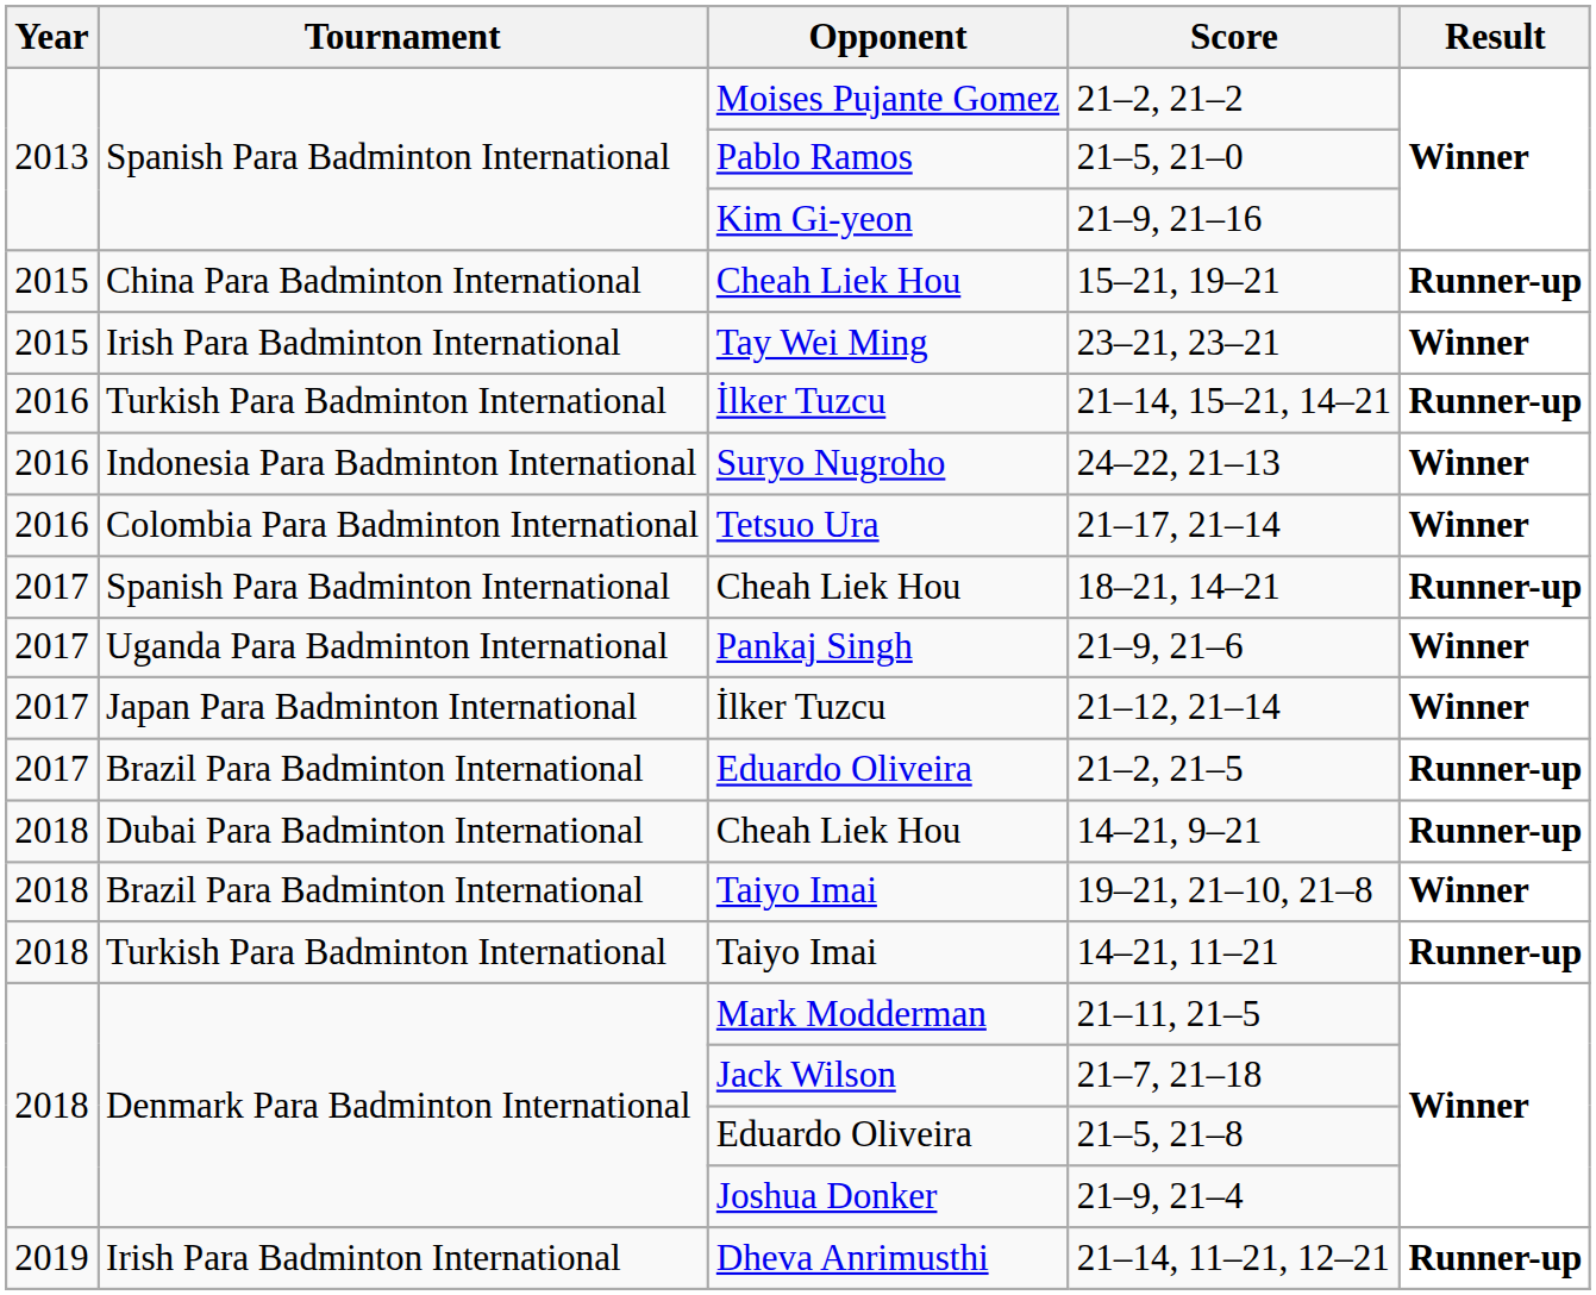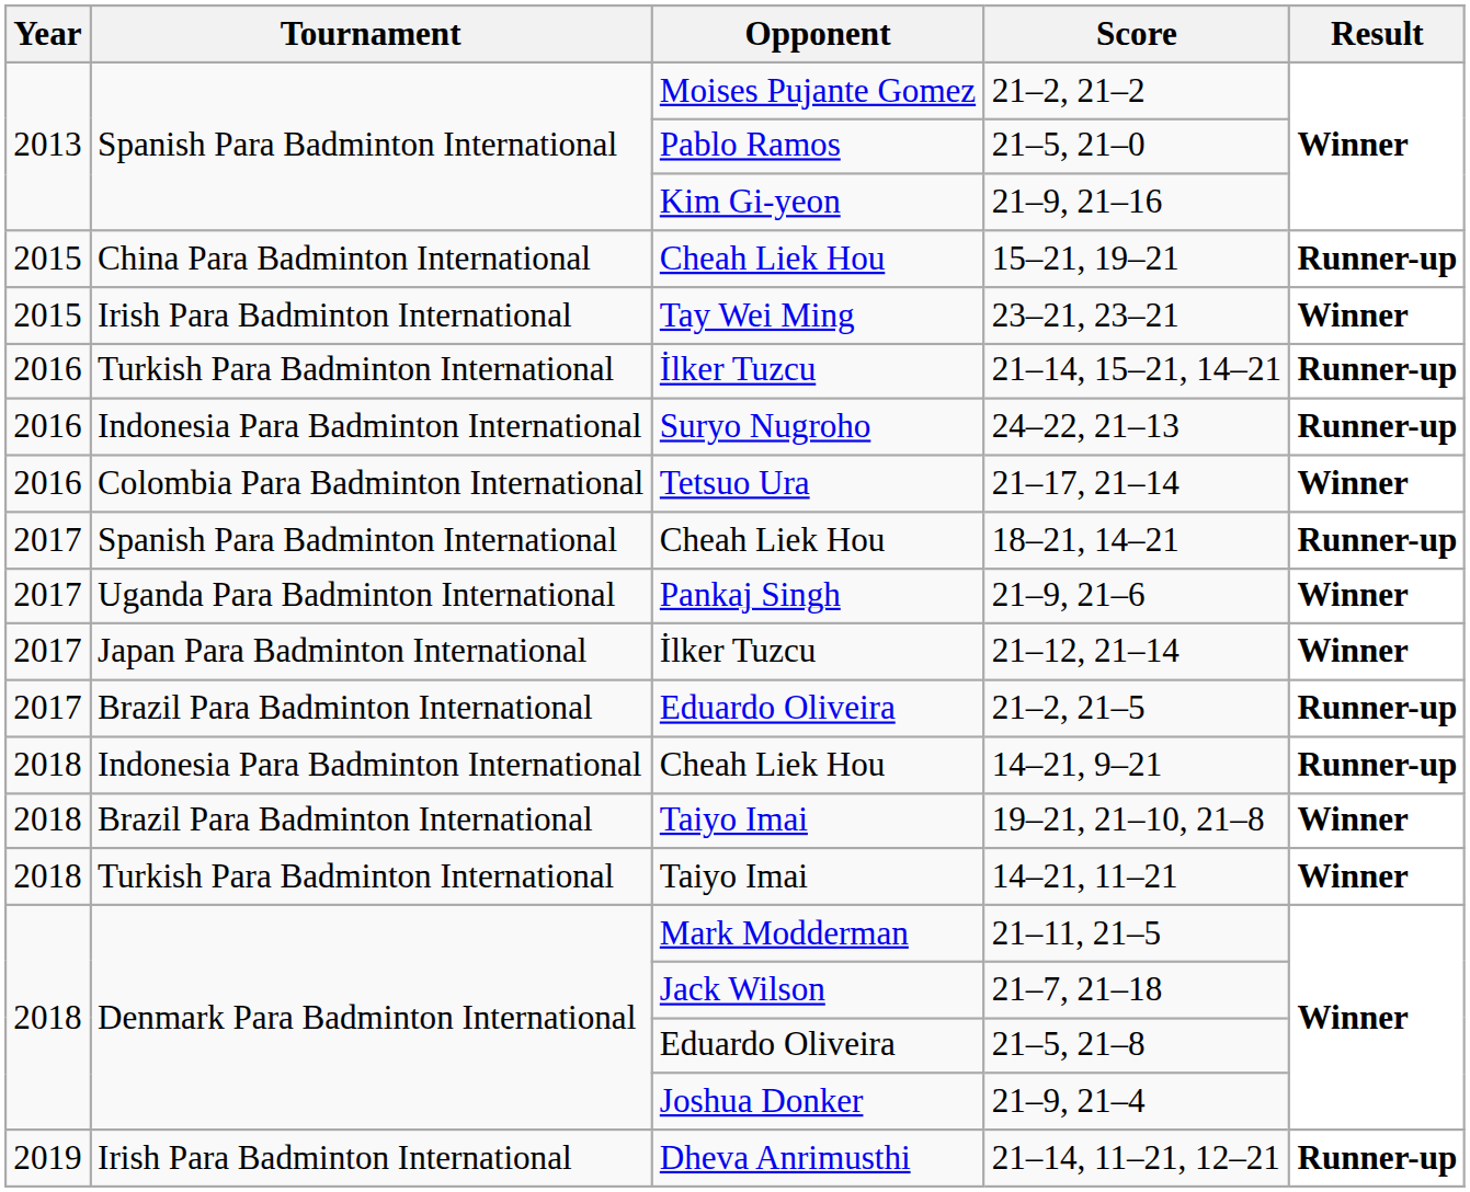 <table class="sortable wikitable" style="font-size: 90%;">
 <tr>
 <th>Year</th>
 <th>Tournament</th>
 <th>Opponent</th>
 <th>Score</th>
 <th>Result</th>
 </tr>
 <tr>
 <td rowspan="3" align="center">2013</td>
 <td rowspan="3" align="left">Spanish Para Badminton International</td>
 <td align="left"> <a href='#'>Moises Pujante Gomez</a></td>
 <td align="left">21–2, 21–2</td>
 <td rowspan="3" style="text-align:left; background:white"> <strong>Winner</strong></td>
 </tr>
 <tr>
 <td align="left"> <a href='#'>Pablo Ramos</a></td>
 <td align="left">21–5, 21–0</td>
 </tr>
 <tr>
 <td align="left"> <a href='#'>Kim Gi-yeon</a></td>
 <td align="left">21–9, 21–16</td>
 </tr>
 <tr>
 <td align="center">2015</td>
 <td align="left">China Para Badminton International</td>
 <td align="left"> <a href='#'>Cheah Liek Hou</a></td>
 <td align="left">15–21, 19–21</td>
 <td style="text-align:left; background:white"> <strong>Runner-up</strong></td>
 </tr>
 <tr>
 <td align="center">2015</td>
 <td align="left">Irish Para Badminton International</td>
 <td align="left"> <a href='#'>Tay Wei Ming</a></td>
 <td align="left">23–21, 23–21</td>
 <td style="text-align:left; background:white"> <strong>Winner</strong></td>
 </tr>
 <tr>
 <td align="center">2016</td>
 <td align="left">Turkish Para Badminton International</td>
 <td align="left"> <a href='#'>İlker Tuzcu</a></td>
 <td align="left">21–14, 15–21, 14–21</td>
 <td style="text-align:left; background:white"> <strong>Runner-up</strong></td>
 </tr>
 <tr>
 <td align="center">2016</td>
 <td align="left">Indonesia Para Badminton International</td>
 <td align="left"> <a href='#'>Suryo Nugroho</a></td>
 <td align="left">24–22, 21–13</td>
-<td style="text-align:left; background:white"> <strong>Winner</strong></td>
+<td style="text-align:left; background:white"> <strong>Runner-up</strong></td>
 </tr>
 <tr>
 <td align="center">2016</td>
 <td align="left">Colombia Para Badminton International</td>
 <td align="left"> <a href='#'>Tetsuo Ura</a></td>
 <td align="left">21–17, 21–14</td>
 <td style="text-align:left; background:white"> <strong>Winner</strong></td>
 </tr>
 <tr>
 <td align="center">2017</td>
 <td align="left">Spanish Para Badminton International</td>
 <td align="left"> Cheah Liek Hou</td>
 <td align="left">18–21, 14–21</td>
 <td style="text-align:left; background:white"> <strong>Runner-up</strong></td>
 </tr>
 <tr>
 <td align="center">2017</td>
 <td align="left">Uganda Para Badminton International</td>
 <td align="left"> <a href='#'>Pankaj Singh</a></td>
 <td align="left">21–9, 21–6</td>
 <td style="text-align:left; background:white"> <strong>Winner</strong></td>
 </tr>
 <tr>
 <td align="center">2017</td>
 <td align="left">Japan Para Badminton International</td>
 <td align="left"> İlker Tuzcu</td>
 <td align="left">21–12, 21–14</td>
 <td style="text-align:left; background:white"> <strong>Winner</strong></td>
 </tr>
 <tr>
 <td align="center">2017</td>
 <td align="left">Brazil Para Badminton International</td>
 <td align="left"> <a href='#'>Eduardo Oliveira</a></td>
 <td align="left">21–2, 21–5</td>
 <td style="text-align:left; background:white"> <strong>Runner-up</strong></td>
 </tr>
 <tr>
 <td align="center">2018</td>
-<td align="left">Dubai Para Badminton International</td>
+<td align="left">Indonesia Para Badminton International</td>
 <td align="left"> Cheah Liek Hou</td>
 <td align="left">14–21, 9–21</td>
 <td style="text-align:left; background:white"> <strong>Runner-up</strong></td>
 </tr>
 <tr>
 <td align="center">2018</td>
 <td align="left">Brazil Para Badminton International</td>
 <td align="left"> <a href='#'>Taiyo Imai</a></td>
 <td align="left">19–21, 21–10, 21–8</td>
 <td style="text-align:left; background:white"> <strong>Winner</strong></td>
 </tr>
 <tr>
 <td align="center">2018</td>
 <td align="left">Turkish Para Badminton International</td>
 <td align="left"> Taiyo Imai</td>
 <td align="left">14–21, 11–21</td>
-<td style="text-align:left; background:white"> <strong>Runner-up</strong></td>
+<td style="text-align:left; background:white"> <strong>Winner</strong></td>
 </tr>
 <tr>
 <td rowspan="4" align="center">2018</td>
 <td rowspan="4" align="left">Denmark Para Badminton International</td>
 <td align="left"> <a href='#'>Mark Modderman</a></td>
 <td align="left">21–11, 21–5</td>
 <td rowspan="4" style="text-align:left; background:white"> <strong>Winner</strong></td>
 </tr>
 <tr>
 <td align="left"> <a href='#'>Jack Wilson</a></td>
 <td align="left">21–7, 21–18</td>
 </tr>
 <tr>
 <td align="left"> Eduardo Oliveira</td>
 <td align="left">21–5, 21–8</td>
 </tr>
 <tr>
 <td align="left"> <a href='#'>Joshua Donker</a></td>
 <td align="left">21–9, 21–4</td>
 </tr>
 <tr>
 <td align="center">2019</td>
 <td align="left">Irish Para Badminton International</td>
 <td align="left"> <a href='#'>Dheva Anrimusthi</a></td>
 <td align="left">21–14, 11–21, 12–21</td>
 <td style="text-align:left; background:white"> <strong>Runner-up</strong></td>
 </tr>
 </table>
